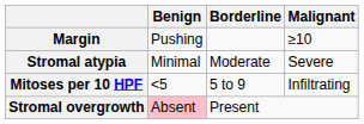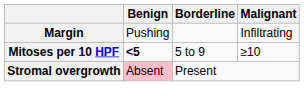 <table class=wikitable>
 <tr>
 <th></th>
 <th>Benign</th>
 <th>Borderline</th>
 <th>Malignant</th>
 </tr>
 <tr>
 <th>Margin</th>
 <td>Pushing</td>
 <td></td>
-<td>≥10</td>
-</tr>
-<tr>
-<th>Stromal atypia</th>
-<td>Minimal</td>
-<td>Moderate</td>
-<td>Severe</td>
+<td>Infiltrating</td>
 </tr>
 <tr>
 <th>Mitoses per 10 <a href='#'>HPF</a></th>
-<td><5</td>
+<td><strong><5</strong></td>
 <td>5 to 9</td>
-<td>Infiltrating</td>
+<td>≥10</td>
 </tr>
 <tr>
 <th>Stromal overgrowth</th>
 <td style="background: pink;">Absent</td>
 <td colspan=2>Present</td>
 </tr>
 </table>
